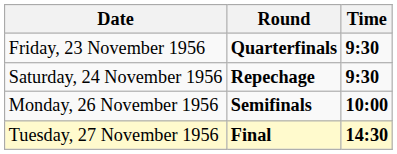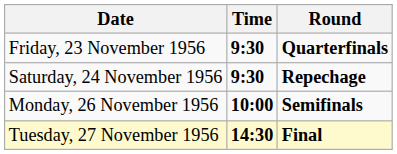 <table class="wikitable">
 <tr>
 <th>Date</th>
+<th>Time</th>
 <th>Round</th>
-<th>Time</th>
 </tr>
 <tr>
 <td>Friday, 23 November 1956</td>
+<td><strong>9:30</strong></td>
 <td><strong>Quarterfinals</strong></td>
-<td><strong>9:30</strong></td>
 </tr>
 <tr>
 <td>Saturday, 24 November 1956</td>
+<td><strong>9:30</strong></td>
 <td><strong>Repechage</strong></td>
-<td><strong>9:30</strong></td>
 </tr>
 <tr>
 <td>Monday, 26 November 1956</td>
+<td><strong>10:00</strong></td>
 <td><strong>Semifinals</strong></td>
-<td><strong>10:00</strong></td>
 </tr>
 <tr style=background:lemonchiffon>
 <td>Tuesday, 27 November 1956</td>
+<td><strong>14:30</strong></td>
 <td><strong>Final</strong></td>
-<td><strong>14:30</strong></td>
 </tr>
 </table>
